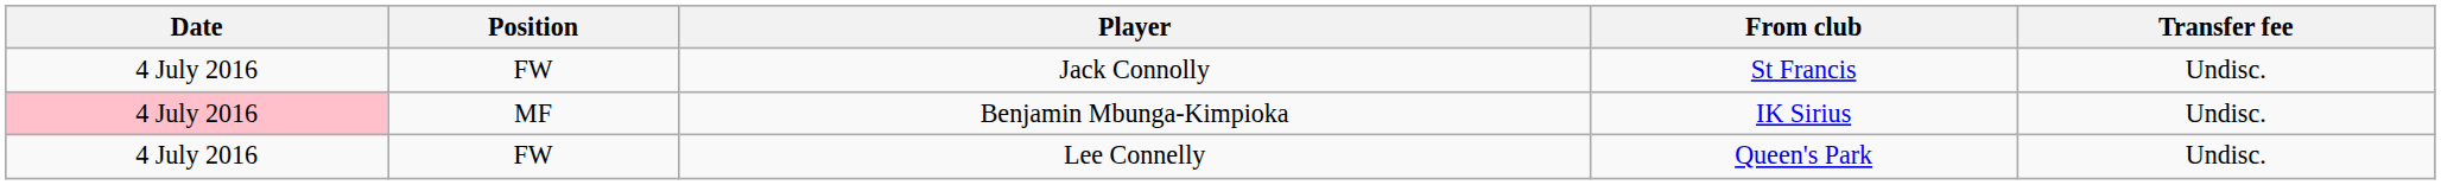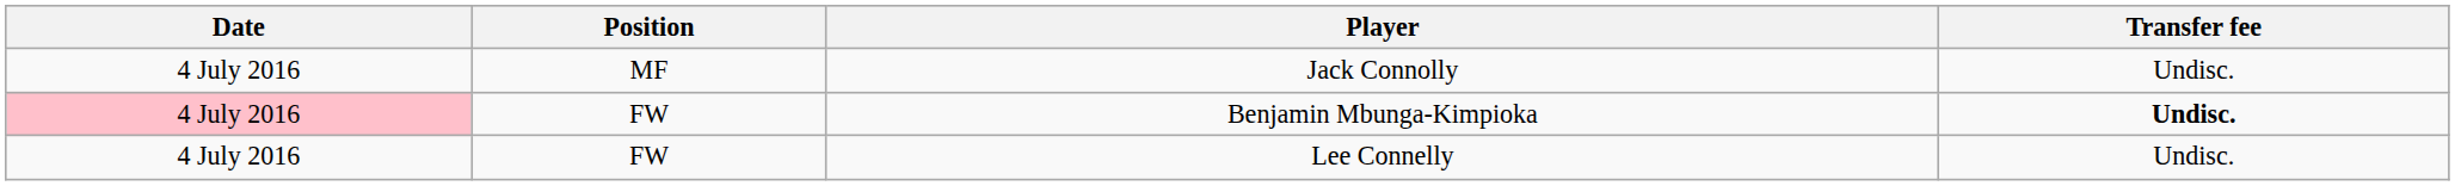 <table class="wikitable sortable" style="width:100%; text-align:center; font-size:85%; text-align:centre">
 <tr>
 <th>Date</th>
 <th>Position</th>
 <th>Player</th>
-<th>From club</th>
 <th>Transfer fee</th>
 </tr>
 <tr>
 <td>4 July 2016</td>
-<td>FW</td>
+<td>MF</td>
 <td> Jack Connolly</td>
-<td> <a href='#'>St Francis</a></td>
 <td>Undisc.</td>
 </tr>
 <tr>
 <td style="background: pink;">4 July 2016</td>
-<td>MF</td>
+<td>FW</td>
 <td> Benjamin Mbunga-Kimpioka</td>
-<td> <a href='#'>IK Sirius</a></td>
-<td>Undisc.</td>
+<td><strong>Undisc.</strong></td>
 </tr>
 <tr>
 <td>4 July 2016</td>
 <td>FW</td>
 <td> Lee Connelly</td>
-<td> <a href='#'>Queen's Park</a></td>
 <td>Undisc.</td>
 </tr>
 </table>
